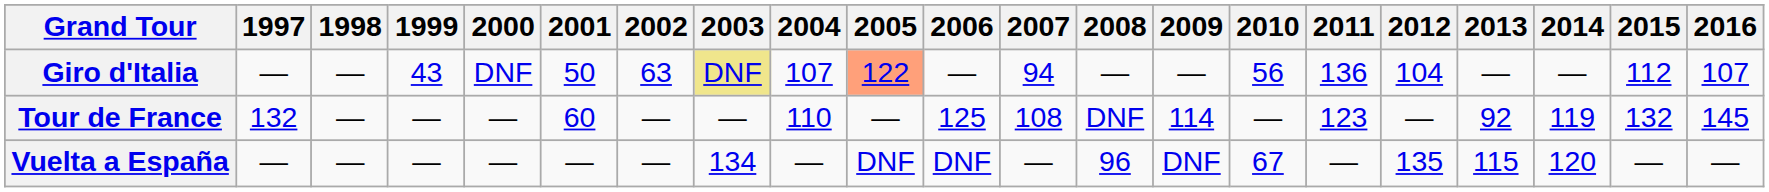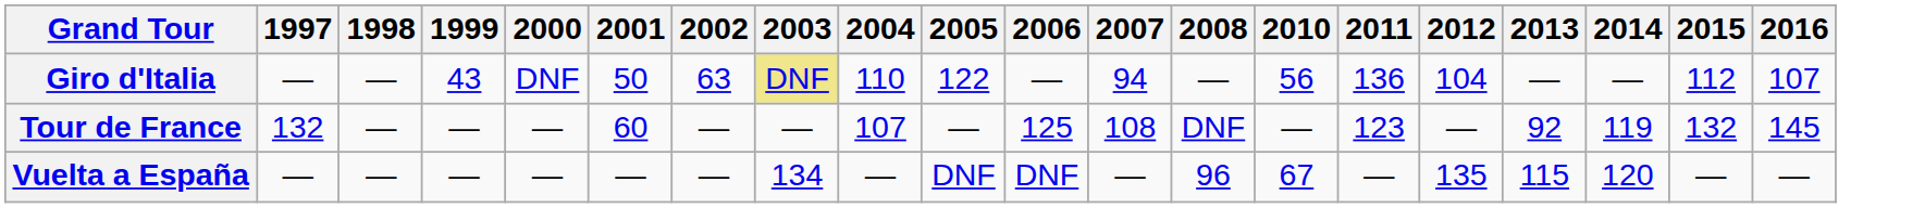 <table class="wikitable plainrowheaders">
 <tr>
 <th scope="col"><a href='#'>Grand Tour</a></th>
 <th scope="col">1997</th>
 <th scope="col">1998</th>
 <th scope="col">1999</th>
 <th scope="col">2000</th>
 <th scope="col">2001</th>
 <th scope="col">2002</th>
 <th scope="col">2003</th>
 <th scope="col">2004</th>
 <th scope="col">2005</th>
 <th scope="col">2006</th>
 <th scope="col">2007</th>
 <th scope="col">2008</th>
-<th scope="col">2009</th>
 <th scope="col">2010</th>
 <th scope="col">2011</th>
 <th scope="col">2012</th>
 <th scope="col">2013</th>
 <th scope="col">2014</th>
 <th scope="col">2015</th>
 <th scope="col">2016</th>
 </tr>
 <tr style="text-align:center;">
 <th scope="row"> <a href='#'>Giro d'Italia</a></th>
 <td>—</td>
 <td>—</td>
 <td><a href='#'>43</a></td>
 <td><a href='#'>DNF</a></td>
 <td><a href='#'>50</a></td>
 <td><a href='#'>63</a></td>
 <td style="background: khaki;"><a href='#'>DNF</a></td>
-<td><a href='#'>107</a></td>
-<td style="background: lightsalmon;"><a href='#'>122</a></td>
+<td><a href='#'>110</a></td>
+<td><a href='#'>122</a></td>
 <td>—</td>
 <td><a href='#'>94</a></td>
-<td>—</td>
 <td>—</td>
 <td><a href='#'>56</a></td>
 <td><a href='#'>136</a></td>
 <td><a href='#'>104</a></td>
 <td>—</td>
 <td>—</td>
 <td><a href='#'>112</a></td>
 <td><a href='#'>107</a></td>
 </tr>
 <tr style="text-align:center;">
 <th scope="row"> <a href='#'>Tour de France</a></th>
 <td><a href='#'>132</a></td>
 <td>—</td>
 <td>—</td>
 <td>—</td>
 <td><a href='#'>60</a></td>
 <td>—</td>
 <td>—</td>
-<td><a href='#'>110</a></td>
+<td><a href='#'>107</a></td>
 <td>—</td>
 <td><a href='#'>125</a></td>
 <td><a href='#'>108</a></td>
 <td><a href='#'>DNF</a></td>
-<td><a href='#'>114</a></td>
 <td>—</td>
 <td><a href='#'>123</a></td>
 <td>—</td>
 <td><a href='#'>92</a></td>
 <td><a href='#'>119</a></td>
 <td><a href='#'>132</a></td>
 <td><a href='#'>145</a></td>
 </tr>
 <tr style="text-align:center;">
 <th scope="row"> <a href='#'>Vuelta a España</a></th>
 <td>—</td>
 <td>—</td>
 <td>—</td>
 <td>—</td>
 <td>—</td>
 <td>—</td>
 <td><a href='#'>134</a></td>
 <td>—</td>
 <td><a href='#'>DNF</a></td>
 <td><a href='#'>DNF</a></td>
 <td>—</td>
 <td><a href='#'>96</a></td>
-<td><a href='#'>DNF</a></td>
 <td><a href='#'>67</a></td>
 <td>—</td>
 <td><a href='#'>135</a></td>
 <td><a href='#'>115</a></td>
 <td><a href='#'>120</a></td>
 <td>—</td>
 <td>—</td>
 </tr>
 </table>
